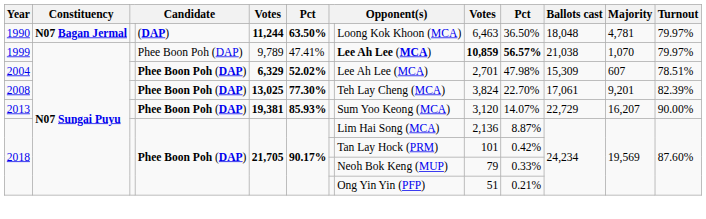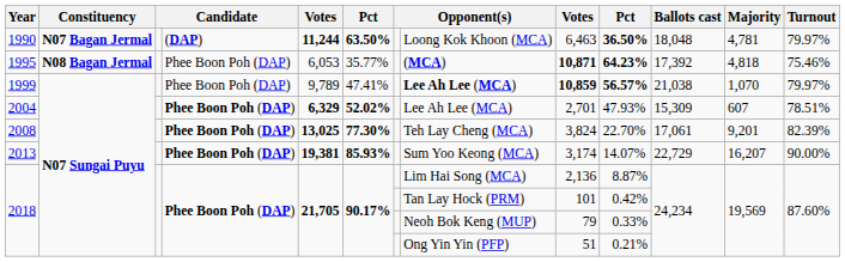 <table class="wikitable" style="margin:0.5em ; font-size:95%">
 <tr>
 <th>Year</th>
 <th>Constituency</th>
 <th colspan=2>Candidate</th>
 <th>Votes</th>
 <th>Pct</th>
 <th colspan=2>Opponent(s)</th>
 <th>Votes</th>
 <th>Pct</th>
 <th>Ballots cast</th>
 <th>Majority</th>
 <th>Turnout</th>
 </tr>
 <tr>
 <td><a href='#'>1990</a></td>
 <td><strong>N07 <a href='#'>Bagan Jermal</a></strong></td>
 <td></td>
 <td> (<a href='#'><strong>DAP</strong></a>)</td>
 <td align="right"><strong>11,244</strong></td>
 <td><strong>63.50%</strong></td>
 <td></td>
 <td>Loong Kok Khoon (<a href='#'>MCA</a>)</td>
 <td align="right">6,463</td>
-<td>36.50%</td>
+<td><strong>36.50%</strong></td>
 <td>18,048</td>
 <td>4,781</td>
 <td>79.97%</td>
+</tr>
+<tr>
+<td><a href='#'>1995</a></td>
+<td><strong>N08 <a href='#'>Bagan Jermal</a></strong></td>
+<td></td>
+<td>Phee Boon Poh (<a href='#'>DAP</a>)</td>
+<td align="right">6,053</td>
+<td>35.77%</td>
+<td></td>
+<td> (<a href='#'><strong>MCA</strong></a>)</td>
+<td align="right"><strong>10,871</strong></td>
+<td><strong>64.23%</strong></td>
+<td>17,392</td>
+<td>4,818</td>
+<td>75.46%</td>
 </tr>
 <tr>
 <td><a href='#'>1999</a></td>
 <td rowspan=8><strong>N07 <a href='#'>Sungai Puyu</a></strong></td>
 <td></td>
 <td>Phee Boon Poh (<a href='#'>DAP</a>)</td>
 <td align="right">9,789</td>
 <td>47.41%</td>
 <td></td>
 <td><strong>Lee Ah Lee</strong> (<a href='#'><strong>MCA</strong></a>)</td>
 <td align="right"><strong>10,859</strong></td>
 <td><strong>56.57%</strong></td>
 <td>21,038</td>
 <td>1,070</td>
 <td>79.97%</td>
 </tr>
 <tr>
 <td><a href='#'>2004</a></td>
 <td></td>
 <td><strong>Phee Boon Poh</strong> (<a href='#'><strong>DAP</strong></a>)</td>
 <td align="right"><strong>6,329</strong></td>
 <td><strong>52.02%</strong></td>
 <td></td>
 <td>Lee Ah Lee (<a href='#'>MCA</a>)</td>
 <td align="right">2,701</td>
-<td>47.98%</td>
+<td>47.93%</td>
 <td>15,309</td>
 <td>607</td>
 <td>78.51%</td>
 </tr>
 <tr>
 <td><a href='#'>2008</a></td>
 <td></td>
 <td><strong>Phee Boon Poh</strong> (<a href='#'><strong>DAP</strong></a>)</td>
 <td align="right"><strong>13,025</strong></td>
 <td><strong>77.30%</strong></td>
 <td></td>
 <td>Teh Lay Cheng (<a href='#'>MCA</a>)</td>
 <td align="right">3,824</td>
 <td>22.70%</td>
 <td>17,061</td>
 <td>9,201</td>
 <td>82.39%</td>
 </tr>
 <tr>
 <td><a href='#'>2013</a></td>
 <td></td>
 <td><strong>Phee Boon Poh</strong> (<a href='#'><strong>DAP</strong></a>)</td>
 <td align="right"><strong>19,381</strong></td>
 <td><strong>85.93%</strong></td>
 <td></td>
 <td>Sum Yoo Keong (<a href='#'>MCA</a>)</td>
-<td align="right">3,120</td>
+<td align="right">3,174</td>
 <td>14.07%</td>
 <td>22,729</td>
 <td>16,207</td>
 <td>90.00%</td>
 </tr>
 <tr>
 <td rowspan=4><a href='#'>2018</a></td>
 <td rowspan=4 ></td>
 <td rowspan=4><strong>Phee Boon Poh</strong> (<a href='#'><strong>DAP</strong></a>)</td>
 <td rowspan=4 align="right"><strong>21,705</strong></td>
 <td rowspan=4><strong>90.17%</strong></td>
 <td></td>
 <td>Lim Hai Song (<a href='#'>MCA</a>)</td>
 <td align="right">2,136</td>
 <td align="right">8.87%</td>
 <td rowspan=4>24,234</td>
 <td rowspan=4>19,569</td>
 <td rowspan=4>87.60%</td>
 </tr>
 <tr>
 <td bgcolor=></td>
 <td>Tan Lay Hock (<a href='#'>PRM</a>)</td>
 <td align="right">101</td>
 <td align="right">0.42%</td>
 </tr>
 <tr>
 <td></td>
 <td>Neoh Bok Keng (<a href='#'>MUP</a>)</td>
 <td align="right">79</td>
 <td align="right">0.33%</td>
 </tr>
 <tr>
 <td></td>
 <td>Ong Yin Yin (<a href='#'>PFP</a>)</td>
 <td align="right">51</td>
 <td align="right">0.21%</td>
 </tr>
 </table>
